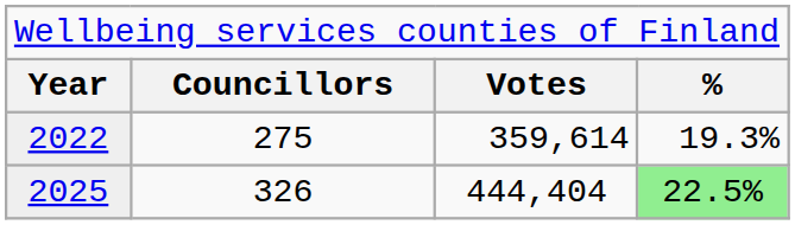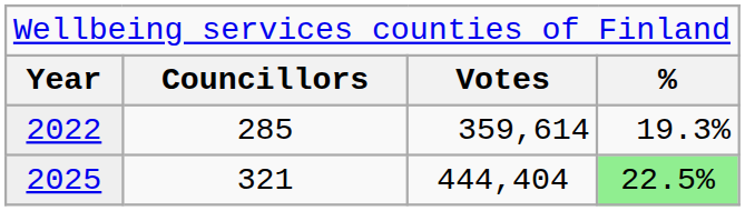 <table class="wikitable" style="font-size:97%; text-align:left;">
 <tr>
 <td colspan="4" align="center"><a href='#'>Wellbeing services counties of Finland</a></td>
 </tr>
 <tr>
 <th>Year</th>
 <th>Councillors</th>
 <th>Votes</th>
 <th>%</th>
 </tr>
 <tr>
 <td align="center" style="background:#efefef;"><a href='#'>2022</a></td>
-<td align="center">275</td>
+<td align="center">285</td>
 <td align="right">359,614</td>
 <td align="right">19.3%</td>
 </tr>
 <tr>
 <td align="center" style="background:#efefef;"><a href='#'>2025</a></td>
-<td align="center">326</td>
+<td align="center">321</td>
 <td align="center">444,404</td>
 <td align="center" style="background: lightgreen;">22.5%</td>
 </tr>
 </table>
